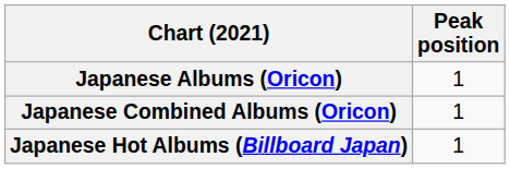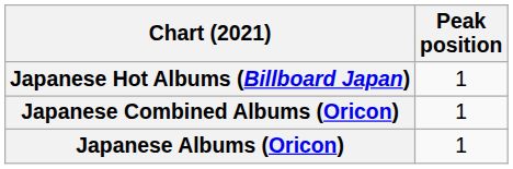 <table class="wikitable sortable plainrowheaders" style="text-align:center">
 <tr>
 <th scope="col">Chart (2021)</th>
 <th scope="col">Peak<br>position</th>
 </tr>
 <tr>
-<th scope="row">Japanese Albums (<a href='#'>Oricon</a>)</th>
+<th scope="row">Japanese Hot Albums (<em><a href='#'>Billboard Japan</a></em>)</th>
 <td>1</td>
 </tr>
 <tr>
 <th scope="row">Japanese Combined Albums (<a href='#'>Oricon</a>)</th>
 <td>1</td>
 </tr>
 <tr>
-<th scope="row">Japanese Hot Albums (<em><a href='#'>Billboard Japan</a></em>)</th>
+<th scope="row">Japanese Albums (<a href='#'>Oricon</a>)</th>
 <td>1</td>
 </tr>
 </table>
